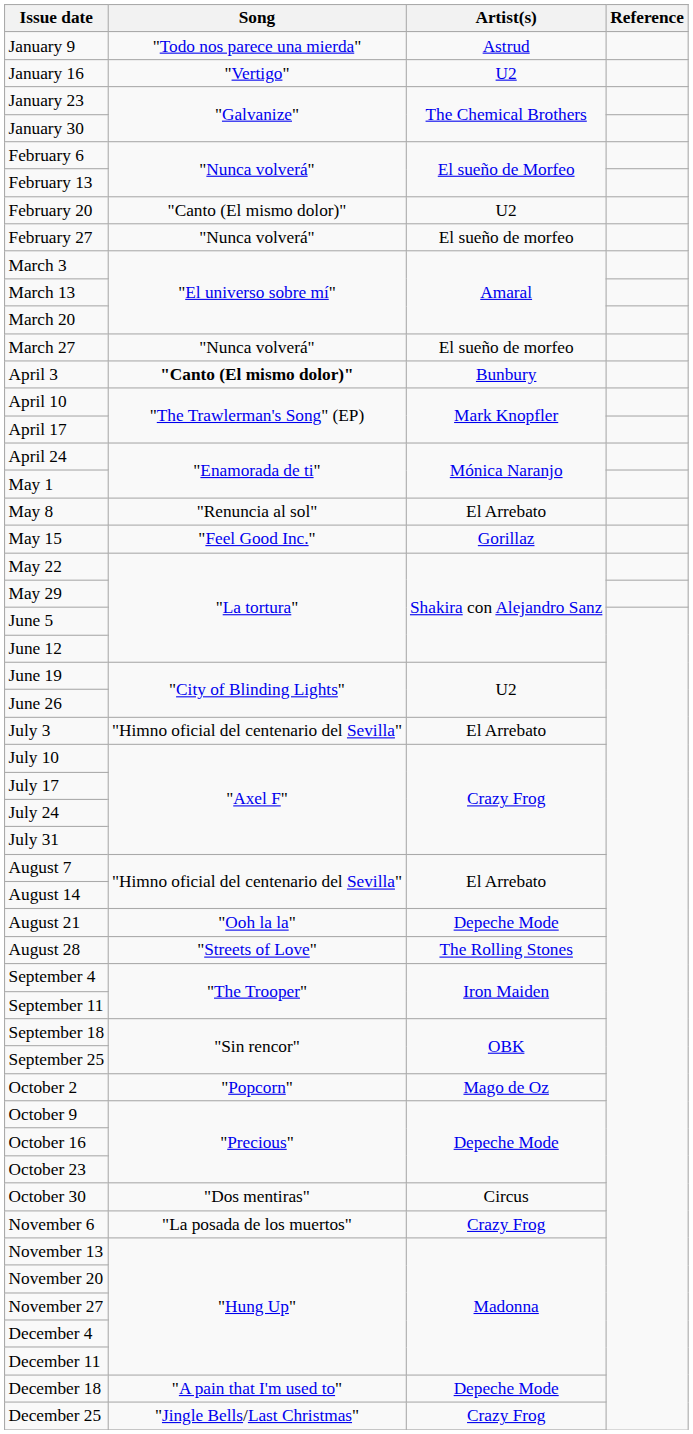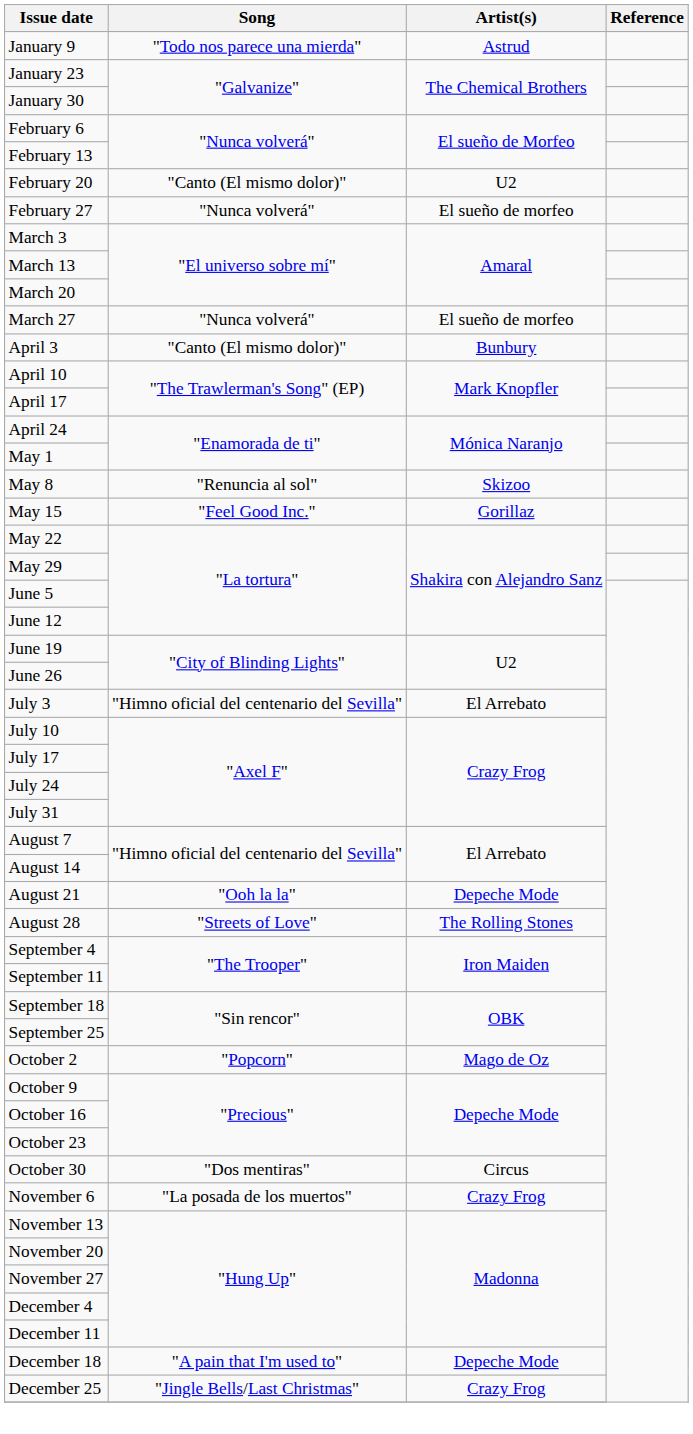 <table class="wikitable">
 <tr>
 <th>Issue date</th>
 <th>Song</th>
 <th>Artist(s)</th>
 <th>Reference</th>
 </tr>
 <tr>
 <td>January 9</td>
 <td style="text-align: center;">"<a href='#'>Todo nos parece una mierda</a>"</td>
 <td style="text-align: center;"><a href='#'>Astrud</a></td>
-<td style="text-align: center;"></td>
-</tr>
-<tr>
-<td>January 16</td>
-<td style="text-align: center;">"<a href='#'>Vertigo</a>"</td>
-<td style="text-align: center;"><a href='#'>U2</a></td>
 <td style="text-align: center;"></td>
 </tr>
 <tr>
 <td>January 23</td>
 <td style="text-align: center;" rowspan="2">"<a href='#'>Galvanize</a>"</td>
 <td style="text-align: center;" rowspan="2"><a href='#'>The Chemical Brothers</a></td>
 <td style="text-align: center;"></td>
 </tr>
 <tr>
 <td>January 30</td>
 <td style="text-align: center;"></td>
 </tr>
 <tr>
 <td>February 6</td>
 <td style="text-align: center;" rowspan="2">"<a href='#'>Nunca volverá</a>"</td>
 <td style="text-align: center;" rowspan="2"><a href='#'>El sueño de Morfeo</a></td>
 <td style="text-align: center;"></td>
 </tr>
 <tr>
 <td>February 13</td>
 <td style="text-align: center;"></td>
 </tr>
 <tr>
 <td>February 20</td>
 <td style="text-align: center;" rowspan="1">"Canto (El mismo dolor)"</td>
 <td style="text-align: center;">U2</td>
 <td style="text-align: center;"></td>
 </tr>
 <tr>
 <td>February 27</td>
 <td style="text-align: center;">"Nunca volverá"</td>
 <td style="text-align: center;">El sueño de morfeo</td>
 <td style="text-align: center;"></td>
 </tr>
 <tr>
 <td>March 3</td>
 <td style="text-align: center;" rowspan="3">"<a href='#'>El universo sobre mí</a>"</td>
 <td style="text-align: center;" rowspan="3"><a href='#'>Amaral</a></td>
 <td style="text-align: center;" rowspan="1"></td>
 </tr>
 <tr>
 <td>March 13</td>
 <td style="text-align: center;" rowspan="1"></td>
 </tr>
 <tr>
 <td>March 20</td>
 <td style="text-align: center;" rowspan="1"></td>
 </tr>
 <tr>
 <td>March 27</td>
 <td style="text-align: center;" rowspan="1">"Nunca volverá"</td>
 <td style="text-align: center;" rowspan="1">El sueño de morfeo</td>
 <td style="text-align: center;" rowspan="1"></td>
 </tr>
 <tr>
 <td>April 3</td>
-<td style="text-align: center;" rowspan="1"><strong>"Canto (El mismo dolor)"</strong></td>
+<td style="text-align: center;" rowspan="1">"Canto (El mismo dolor)"</td>
 <td style="text-align: center;" rowspan="1"><a href='#'>Bunbury</a></td>
 <td style="text-align: center;" rowspan="1"></td>
 </tr>
 <tr>
 <td>April 10</td>
 <td style="text-align: center;" rowspan="2">"<a href='#'>The Trawlerman's Song</a>" (EP)</td>
 <td style="text-align: center;" rowspan="2"><a href='#'>Mark Knopfler</a></td>
 <td style="text-align: center;" rowspan="1"></td>
 </tr>
 <tr>
 <td>April 17</td>
 <td style="text-align: center;" rowspan="1"></td>
 </tr>
 <tr>
 <td>April 24</td>
 <td style="text-align: center;" rowspan="2">"<a href='#'>Enamorada de ti</a>"</td>
 <td style="text-align: center;" rowspan="2"><a href='#'>Mónica Naranjo</a></td>
 <td style="text-align: center;" rowspan="1"></td>
 </tr>
 <tr>
 <td>May 1</td>
 <td style="text-align: center;" rowspan="1"></td>
 </tr>
 <tr>
 <td>May 8</td>
 <td style="text-align: center;" rowspan="1">"Renuncia al sol"</td>
-<td style="text-align: center;" rowspan="1">El Arrebato</td>
+<td style="text-align: center;" rowspan="1"><a href='#'>Skizoo</a></td>
 <td style="text-align: center;" rowspan="1"></td>
 </tr>
 <tr>
 <td>May 15</td>
 <td style="text-align: center;" rowspan="1">"<a href='#'>Feel Good Inc.</a>"</td>
 <td style="text-align: center;" rowspan="1"><a href='#'>Gorillaz</a></td>
 <td style="text-align: center;" rowspan="1"></td>
 </tr>
 <tr>
 <td>May 22</td>
 <td style="text-align: center;" rowspan="4">"<a href='#'>La tortura</a>"</td>
 <td style="text-align: center;" rowspan="4"><a href='#'>Shakira</a> con <a href='#'>Alejandro Sanz</a></td>
 <td style="text-align: center;" rowspan="1"></td>
 </tr>
 <tr>
 <td>May 29</td>
 <td style="text-align: center;" rowspan="1"></td>
 </tr>
 <tr>
 <td>June 5</td>
 </tr>
 <tr>
 <td>June 12</td>
 </tr>
 <tr>
 <td>June 19</td>
 <td style="text-align: center;" rowspan="2">"<a href='#'>City of Blinding Lights</a>"</td>
 <td style="text-align: center;" rowspan="2">U2</td>
 </tr>
 <tr>
 <td>June 26</td>
 </tr>
 <tr>
 <td>July 3</td>
 <td style="text-align: center;" rowspan="1">"Himno oficial del centenario del <a href='#'>Sevilla</a>"</td>
 <td style="text-align: center;" rowspan="1">El Arrebato</td>
 </tr>
 <tr>
 <td>July 10</td>
 <td style="text-align: center;" rowspan="4">"<a href='#'>Axel F</a>"</td>
 <td style="text-align: center;" rowspan="4"><a href='#'>Crazy Frog</a></td>
 </tr>
 <tr>
 <td>July 17</td>
 </tr>
 <tr>
 <td>July 24</td>
 </tr>
 <tr>
 <td>July 31</td>
 </tr>
 <tr>
 <td>August 7</td>
 <td style="text-align: center;" rowspan="2">"Himno oficial del centenario del <a href='#'>Sevilla</a>"</td>
 <td style="text-align: center;" rowspan="2">El Arrebato</td>
 </tr>
 <tr>
 <td>August 14</td>
 </tr>
 <tr>
 <td>August 21</td>
 <td style="text-align: center;" rowspan="1">"<a href='#'>Ooh la la</a>"</td>
 <td style="text-align: center;" rowspan="1"><a href='#'>Depeche Mode</a></td>
 </tr>
 <tr>
 <td>August 28</td>
 <td style="text-align: center;" rowspan="1">"<a href='#'>Streets of Love</a>"</td>
 <td style="text-align: center;" rowspan="1"><a href='#'>The Rolling Stones</a></td>
 </tr>
 <tr>
 <td>September 4</td>
 <td style="text-align: center;" rowspan="2">"<a href='#'>The Trooper</a>"</td>
 <td style="text-align: center;" rowspan="2"><a href='#'>Iron Maiden</a></td>
 </tr>
 <tr>
 <td>September 11</td>
 </tr>
 <tr>
 <td>September 18</td>
 <td style="text-align: center;" rowspan="2">"Sin rencor"</td>
 <td style="text-align: center;" rowspan="2"><a href='#'>OBK</a></td>
 </tr>
 <tr>
 <td>September 25</td>
 </tr>
 <tr>
 <td>October 2</td>
 <td style="text-align: center;" rowspan="1">"<a href='#'>Popcorn</a>"</td>
 <td style="text-align: center;" rowspan="1"><a href='#'>Mago de Oz</a></td>
 </tr>
 <tr>
 <td>October 9</td>
 <td style="text-align: center;" rowspan="3">"<a href='#'>Precious</a>"</td>
 <td style="text-align: center;" rowspan="3"><a href='#'>Depeche Mode</a></td>
 </tr>
 <tr>
 <td>October 16</td>
 </tr>
 <tr>
 <td>October 23</td>
 </tr>
 <tr>
 <td>October 30</td>
 <td style="text-align: center;" rowspan="1">"Dos mentiras"</td>
 <td style="text-align: center;" rowspan="1">Circus</td>
 </tr>
 <tr>
 <td>November 6</td>
 <td style="text-align: center;" rowspan="1">"La posada de los muertos"</td>
 <td style="text-align: center;" rowspan="1"><a href='#'>Crazy Frog</a></td>
 </tr>
 <tr>
 <td>November 13</td>
 <td style="text-align: center;" rowspan="5">"<a href='#'>Hung Up</a>"</td>
 <td style="text-align: center;" rowspan="5"><a href='#'>Madonna</a></td>
 </tr>
 <tr>
 <td>November 20</td>
 </tr>
 <tr>
 <td>November 27</td>
 </tr>
 <tr>
 <td>December 4</td>
 </tr>
 <tr>
 <td>December 11</td>
 </tr>
 <tr>
 <td>December 18</td>
 <td style="text-align: center;" rowspan="1">"<a href='#'>A pain that I'm used to</a>"</td>
 <td style="text-align: center;" rowspan="1"><a href='#'>Depeche Mode</a></td>
 </tr>
 <tr>
 <td>December 25</td>
 <td style="text-align: center;" rowspan="1">"<a href='#'>Jingle Bells</a>/<a href='#'>Last Christmas</a>"</td>
 <td style="text-align: center;" rowspan="1"><a href='#'>Crazy Frog</a></td>
 </tr>
 <tr>
 </tr>
 </table>
